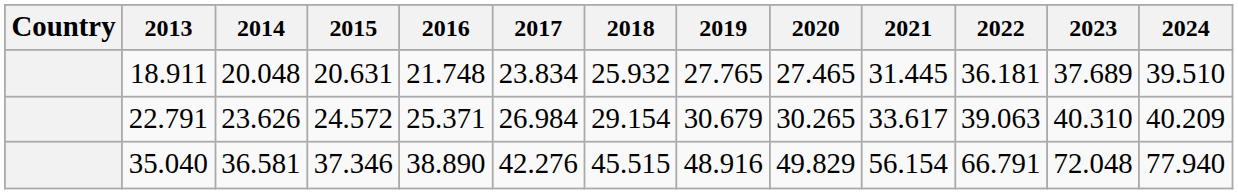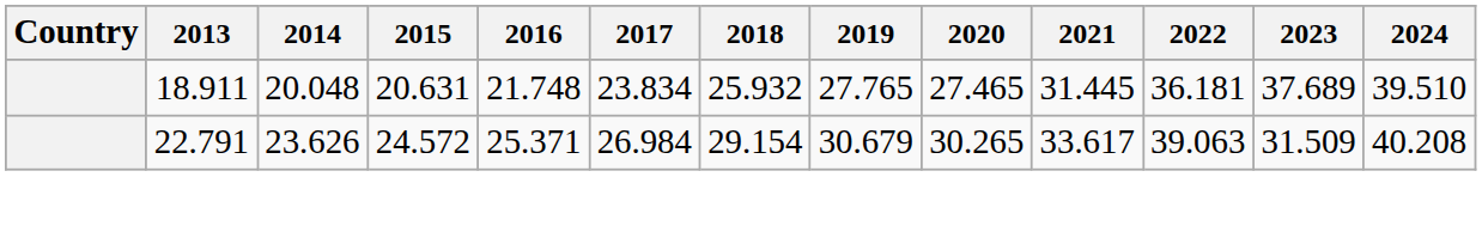 <table class="wikitable sortable" style="text-align: right">
 <tr>
 <th>Country</th>
 <th data-sort-type="number"><small>2013</small></th>
 <th data-sort-type="number"><small>2014</small></th>
 <th data-sort-type="number"><small>2015</small></th>
 <th data-sort-type="number"><small>2016</small></th>
 <th data-sort-type="number"><small>2017</small></th>
 <th data-sort-type="number"><small>2018</small></th>
 <th data-sort-type="number"><small>2019</small></th>
 <th data-sort-type="number"><small>2020</small></th>
 <th data-sort-type="number"><small>2021</small></th>
 <th data-sort-type="number"><small>2022</small></th>
 <th data-sort-type="number"><small>2023</small></th>
 <th data-sort-type="number"><small>2024</small></th>
 </tr>
 <tr>
 <th style="text-align:left;"></th>
 <td>18.911</td>
 <td>20.048</td>
 <td>20.631</td>
 <td>21.748</td>
 <td>23.834</td>
 <td>25.932</td>
 <td>27.765</td>
 <td>27.465</td>
 <td>31.445</td>
 <td>36.181</td>
 <td>37.689</td>
 <td>39.510</td>
 </tr>
 <tr>
 <th style="text-align:left;"></th>
 <td>22.791</td>
 <td>23.626</td>
 <td>24.572</td>
 <td>25.371</td>
 <td>26.984</td>
 <td>29.154</td>
 <td>30.679</td>
 <td>30.265</td>
 <td>33.617</td>
 <td>39.063</td>
-<td>40.310</td>
-<td>40.209</td>
-</tr>
-<tr>
-<th style="text-align:left;"></th>
-<td>35.040</td>
-<td>36.581</td>
-<td>37.346</td>
-<td>38.890</td>
-<td>42.276</td>
-<td>45.515</td>
-<td>48.916</td>
-<td>49.829</td>
-<td>56.154</td>
-<td>66.791</td>
-<td>72.048</td>
-<td>77.940</td>
+<td>31.509</td>
+<td>40.208</td>
 </tr>
 </table>
